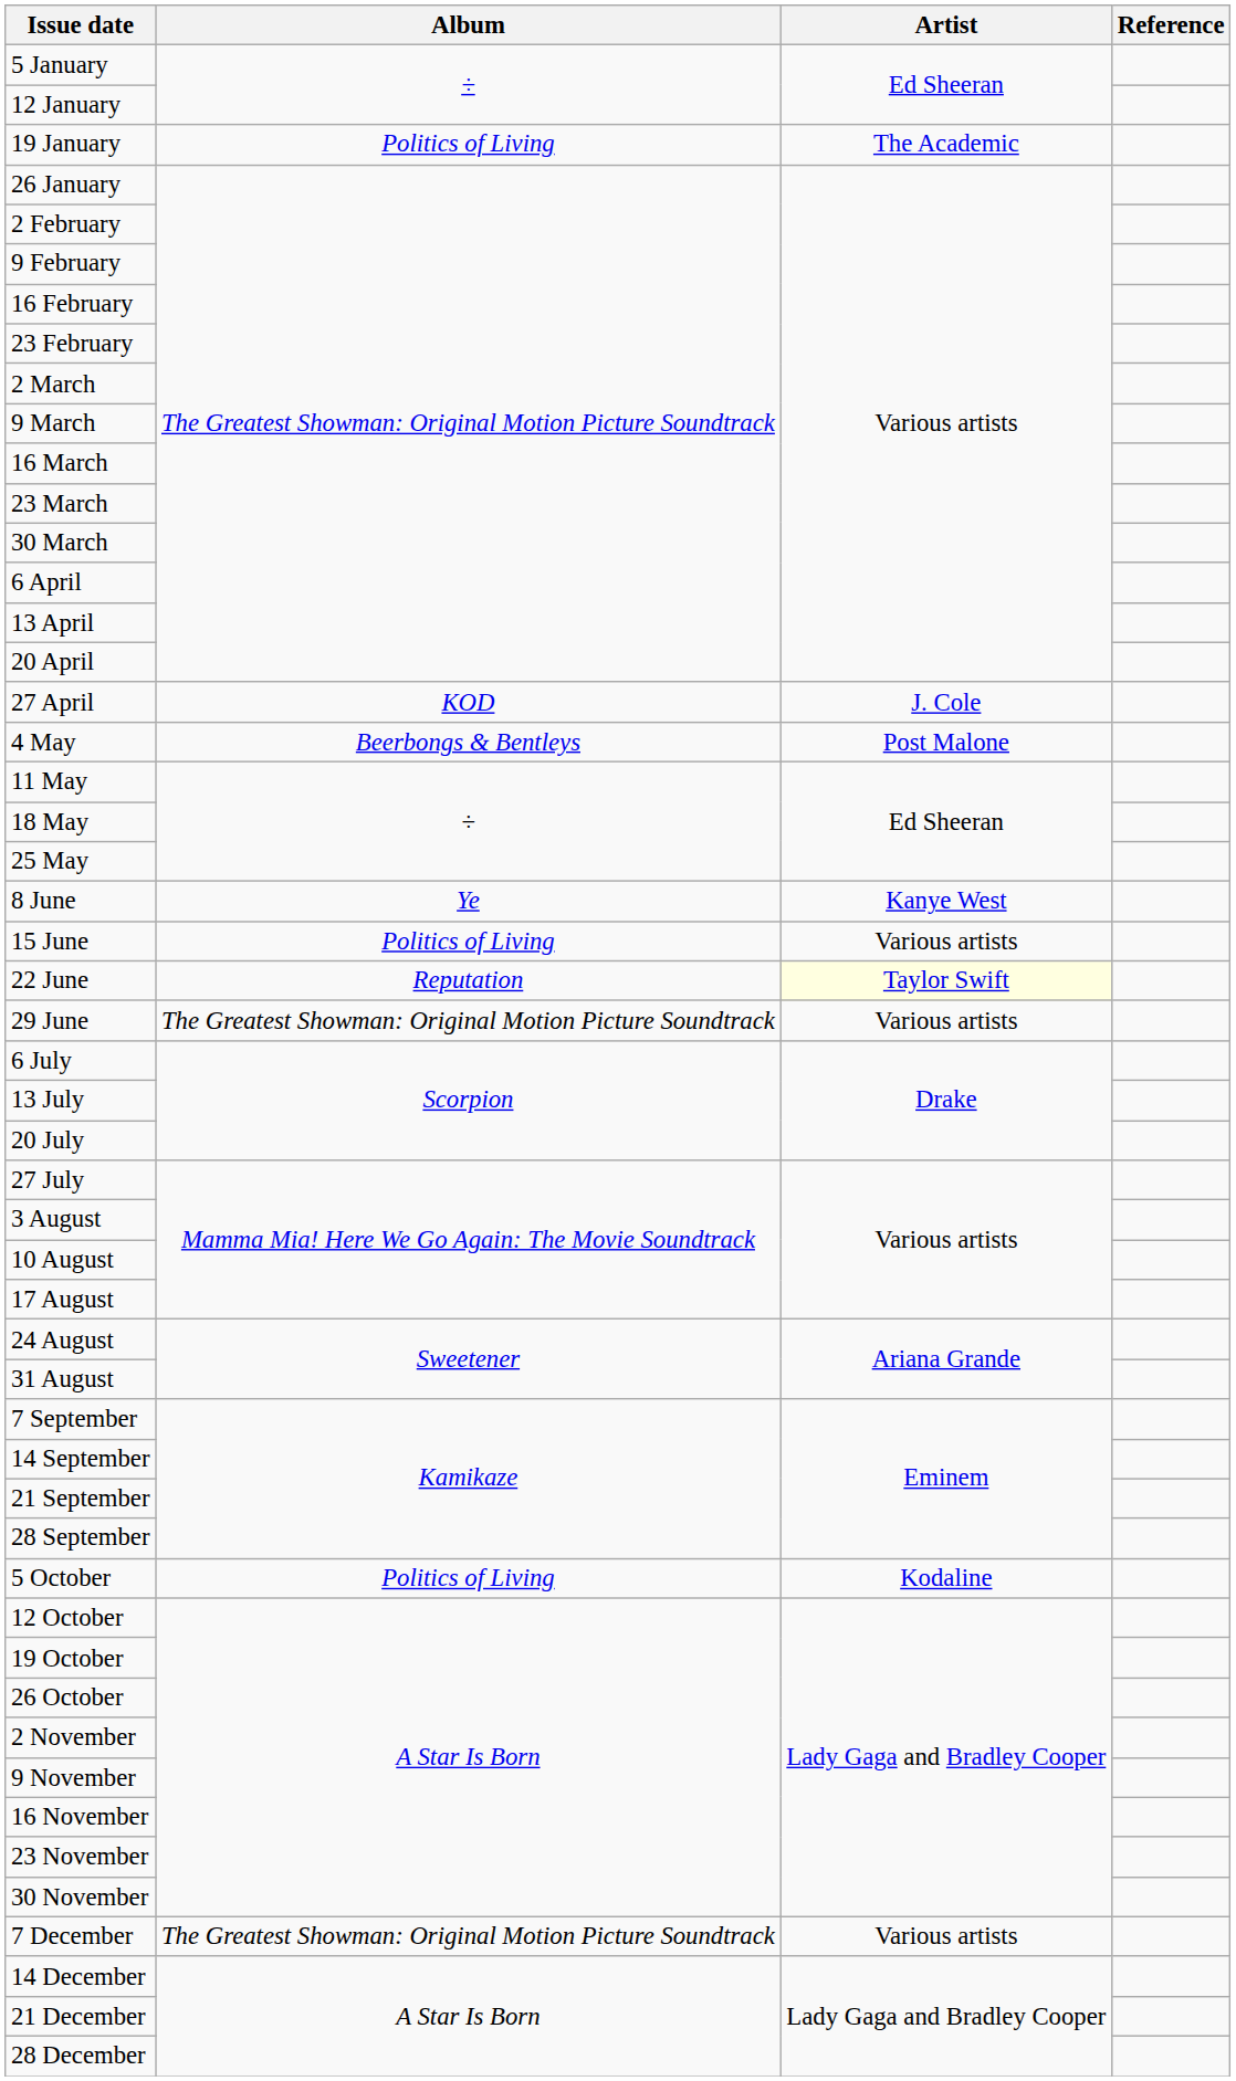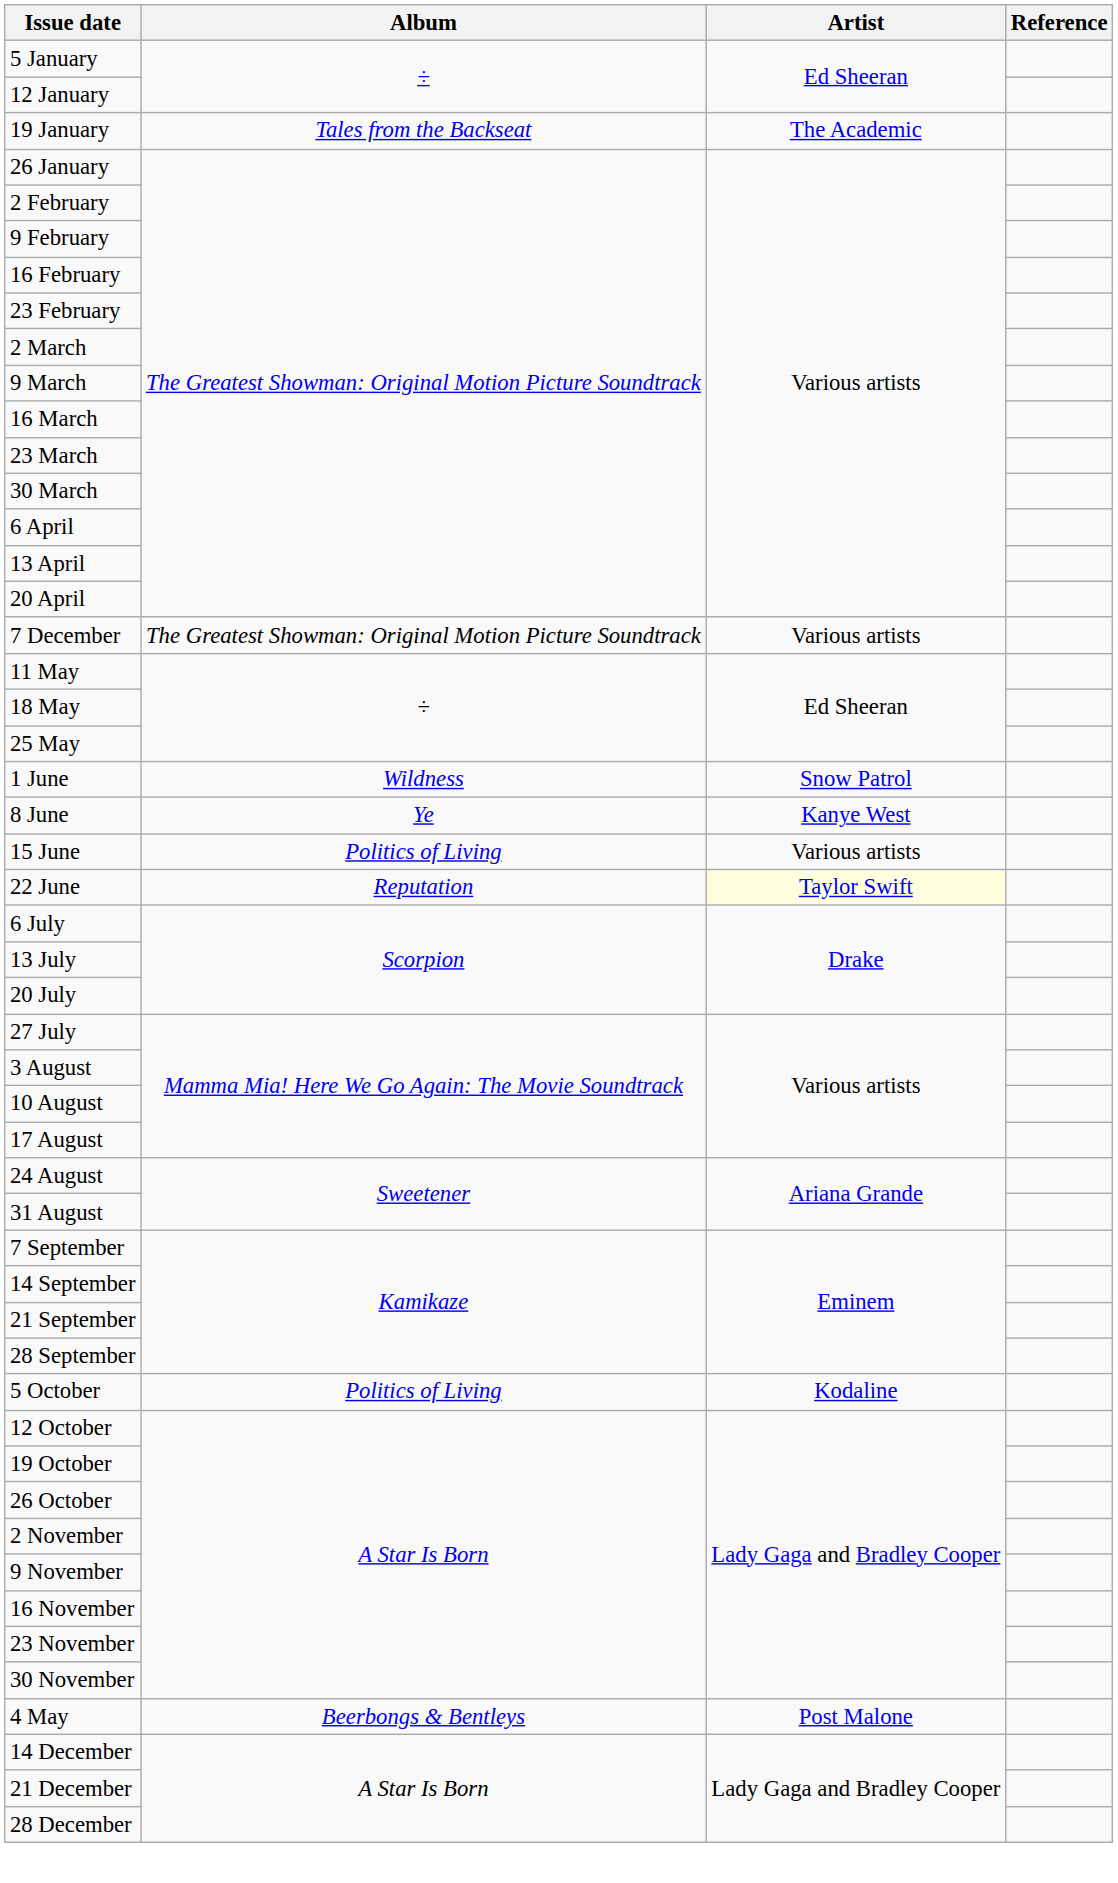 <table class="wikitable">
 <tr>
 <th>Issue date</th>
 <th>Album</th>
 <th>Artist</th>
 <th>Reference</th>
 </tr>
 <tr>
 <td>5 January</td>
 <td align="center" rowspan="2"><em><a href='#'>÷</a></em></td>
 <td align="center" rowspan="2"><a href='#'>Ed Sheeran</a></td>
 <td align="center"></td>
 </tr>
 <tr>
 <td>12 January</td>
 <td align="center"></td>
 </tr>
 <tr>
 <td>19 January</td>
-<td align="center"><em><a href='#'>Politics of Living</a></em></td>
+<td align="center"><em><a href='#'>Tales from the Backseat</a></em></td>
 <td align="center"><a href='#'>The Academic</a></td>
 <td align="center"></td>
 </tr>
 <tr>
 <td>26 January</td>
 <td align="center" rowspan="13"><em><a href='#'>The Greatest Showman: Original Motion Picture Soundtrack</a></em></td>
 <td align="center" rowspan="13">Various artists</td>
 <td align="center"></td>
 </tr>
 <tr>
 <td>2 February</td>
 <td align="center"></td>
 </tr>
 <tr>
 <td>9 February</td>
 <td align="center"></td>
 </tr>
 <tr>
 <td>16 February</td>
 <td align="center"></td>
 </tr>
 <tr>
 <td>23 February</td>
 <td align="center"></td>
 </tr>
 <tr>
 <td>2 March</td>
 <td align="center"></td>
 </tr>
 <tr>
 <td>9 March</td>
 <td align="center"></td>
 </tr>
 <tr>
 <td>16 March</td>
 <td align="center"></td>
 </tr>
 <tr>
 <td>23 March</td>
 <td align="center"></td>
 </tr>
 <tr>
 <td>30 March</td>
 <td align="center"></td>
 </tr>
 <tr>
 <td>6 April</td>
 <td align="center"></td>
 </tr>
 <tr>
 <td>13 April</td>
 <td align="center"></td>
 </tr>
 <tr>
 <td>20 April</td>
 <td align="center"></td>
 </tr>
 <tr>
-<td>27 April</td>
-<td align="center"><em><a href='#'>KOD</a></em></td>
-<td align="center"><a href='#'>J. Cole</a></td>
-<td align="center"></td>
-</tr>
-<tr>
-<td>4 May</td>
-<td align="center"><em><a href='#'>Beerbongs & Bentleys</a></em></td>
-<td align="center"><a href='#'>Post Malone</a></td>
+<td>7 December</td>
+<td align="center"><em>The Greatest Showman: Original Motion Picture Soundtrack</em></td>
+<td align="center">Various artists</td>
 <td align="center"></td>
 </tr>
 <tr>
 <td>11 May</td>
 <td align="center" rowspan="3"><em>÷</em></td>
 <td align="center" rowspan="3">Ed Sheeran</td>
 <td align="center"></td>
 </tr>
 <tr>
 <td>18 May</td>
 <td align="center"></td>
 </tr>
 <tr>
 <td>25 May</td>
+<td align="center"></td>
+</tr>
+<tr>
+<td>1 June</td>
+<td align="center"><em><a href='#'>Wildness</a></em></td>
+<td align="center"><a href='#'>Snow Patrol</a></td>
 <td align="center"></td>
 </tr>
 <tr>
 <td>8 June</td>
 <td align="center"><em><a href='#'>Ye</a></em></td>
 <td align="center"><a href='#'>Kanye West</a></td>
 <td align="center"></td>
 </tr>
 <tr>
 <td>15 June</td>
 <td align="center"><em><a href='#'>Politics of Living</a></em></td>
 <td align="center">Various artists</td>
 <td align="center"></td>
 </tr>
 <tr>
 <td>22 June</td>
 <td align="center"><em><a href='#'>Reputation</a></em></td>
 <td align="center" style="background: lightyellow;"><a href='#'>Taylor Swift</a></td>
-<td align="center"></td>
-</tr>
-<tr>
-<td>29 June</td>
-<td align="center"><em>The Greatest Showman: Original Motion Picture Soundtrack</em></td>
-<td align="center">Various artists</td>
 <td align="center"></td>
 </tr>
 <tr>
 <td>6 July</td>
 <td align="center" rowspan="3"><em><a href='#'>Scorpion</a></em></td>
 <td align="center" rowspan="3"><a href='#'>Drake</a></td>
 <td align="center"></td>
 </tr>
 <tr>
 <td>13 July</td>
 <td align="center"></td>
 </tr>
 <tr>
 <td>20 July</td>
 <td align="center"></td>
 </tr>
 <tr>
 <td>27 July</td>
 <td align="center" rowspan="4"><em><a href='#'>Mamma Mia! Here We Go Again: The Movie Soundtrack</a></em></td>
 <td align="center" rowspan="4">Various artists</td>
 <td align="center"></td>
 </tr>
 <tr>
 <td>3 August</td>
 <td align="center"></td>
 </tr>
 <tr>
 <td>10 August</td>
 <td align="center"></td>
 </tr>
 <tr>
 <td>17 August</td>
 <td align="center"></td>
 </tr>
 <tr>
 <td>24 August</td>
 <td align="center" rowspan="2"><em><a href='#'>Sweetener</a></em></td>
 <td align="center" rowspan="2"><a href='#'>Ariana Grande</a></td>
 <td align="center"></td>
 </tr>
 <tr>
 <td>31 August</td>
 <td align="center"></td>
 </tr>
 <tr>
 <td>7 September</td>
 <td align="center" rowspan="4"><em><a href='#'>Kamikaze</a></em></td>
 <td align="center" rowspan="4"><a href='#'>Eminem</a></td>
 <td align="center"></td>
 </tr>
 <tr>
 <td>14 September</td>
 <td align="center"></td>
 </tr>
 <tr>
 <td>21 September</td>
 <td align="center"></td>
 </tr>
 <tr>
 <td>28 September</td>
 <td align="center"></td>
 </tr>
 <tr>
 <td>5 October</td>
 <td align="center"><em><a href='#'>Politics of Living</a></em></td>
 <td align="center"><a href='#'>Kodaline</a></td>
 <td align="center"></td>
 </tr>
 <tr>
 <td>12 October</td>
 <td align="center" rowspan="8"><em><a href='#'>A Star Is Born</a></em></td>
 <td align="center" rowspan="8"><a href='#'>Lady Gaga</a> and <a href='#'>Bradley Cooper</a></td>
 <td align="center"></td>
 </tr>
 <tr>
 <td>19 October</td>
 <td align="center"></td>
 </tr>
 <tr>
 <td>26 October</td>
 <td align="center"></td>
 </tr>
 <tr>
 <td>2 November</td>
 <td align="center"></td>
 </tr>
 <tr>
 <td>9 November</td>
 <td align="center"></td>
 </tr>
 <tr>
 <td>16 November</td>
 <td align="center"></td>
 </tr>
 <tr>
 <td>23 November</td>
 <td align="center"></td>
 </tr>
 <tr>
 <td>30 November</td>
 <td align="center"></td>
 </tr>
 <tr>
-<td>7 December</td>
-<td align="center"><em>The Greatest Showman: Original Motion Picture Soundtrack</em></td>
-<td align="center">Various artists</td>
+<td>4 May</td>
+<td align="center"><em><a href='#'>Beerbongs & Bentleys</a></em></td>
+<td align="center"><a href='#'>Post Malone</a></td>
 <td align="center"></td>
 </tr>
 <tr>
 <td>14 December</td>
 <td align="center" rowspan="3"><em>A Star Is Born</em></td>
 <td align="center" rowspan="3">Lady Gaga and Bradley Cooper</td>
 <td align="center"></td>
 </tr>
 <tr>
 <td>21 December</td>
 <td align="center"></td>
 </tr>
 <tr>
 <td>28 December</td>
 <td align="center"></td>
 </tr>
 </table>
